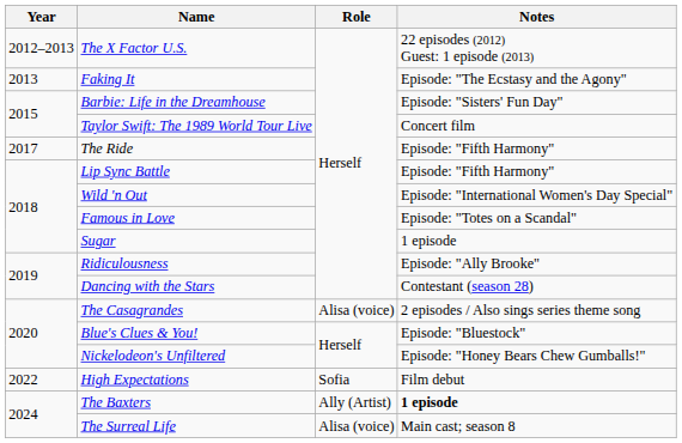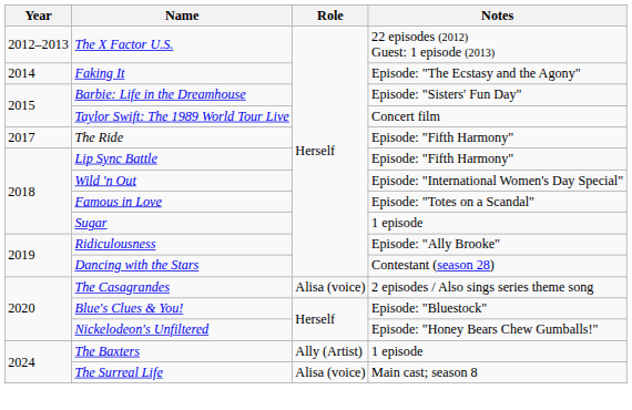 <table class="wikitable">
 <tr>
 <th>Year</th>
 <th>Name</th>
 <th>Role</th>
 <th>Notes</th>
 </tr>
 <tr>
 <td>2012–2013</td>
 <td><em><a href='#'>The X Factor U.S.</a></em></td>
 <td rowspan="11">Herself</td>
 <td>22 episodes <small>(2012)</small><br>Guest: 1 episode <small>(2013)</small></td>
 </tr>
 <tr>
-<td>2013</td>
+<td>2014</td>
 <td><em><a href='#'>Faking It</a></em></td>
 <td>Episode: "The Ecstasy and the Agony"</td>
 </tr>
 <tr>
 <td rowspan="2">2015</td>
 <td><em><a href='#'>Barbie: Life in the Dreamhouse</a></em></td>
 <td>Episode: "Sisters' Fun Day"</td>
 </tr>
 <tr>
 <td><em><a href='#'>Taylor Swift: The 1989 World Tour Live</a></em></td>
 <td>Concert film</td>
 </tr>
 <tr>
 <td>2017</td>
 <td><em>The Ride</em></td>
 <td>Episode: "Fifth Harmony"</td>
 </tr>
 <tr>
 <td rowspan="4">2018</td>
 <td><em><a href='#'>Lip Sync Battle</a></em></td>
 <td>Episode: "Fifth Harmony"</td>
 </tr>
 <tr>
 <td><em><a href='#'>Wild 'n Out</a></em></td>
 <td>Episode: "International Women's Day Special"</td>
 </tr>
 <tr>
 <td><em><a href='#'>Famous in Love</a></em></td>
 <td>Episode: "Totes on a Scandal"</td>
 </tr>
 <tr>
 <td><em><a href='#'>Sugar</a></em></td>
 <td>1 episode</td>
 </tr>
 <tr>
 <td rowspan="2">2019</td>
 <td><em><a href='#'>Ridiculousness</a></em></td>
 <td>Episode: "Ally Brooke"</td>
 </tr>
 <tr>
 <td><em><a href='#'>Dancing with the Stars</a></em></td>
 <td>Contestant (<a href='#'>season 28</a>)</td>
 </tr>
 <tr>
 <td rowspan="3">2020</td>
 <td><em><a href='#'>The Casagrandes</a></em></td>
 <td>Alisa (voice)</td>
 <td>2 episodes / Also sings series theme song</td>
 </tr>
 <tr>
 <td><em><a href='#'>Blue's Clues & You!</a></em></td>
 <td rowspan="2">Herself</td>
 <td>Episode: "Bluestock"</td>
 </tr>
 <tr>
 <td><em><a href='#'>Nickelodeon's Unfiltered</a></em></td>
 <td>Episode: "Honey Bears Chew Gumballs!"</td>
 </tr>
 <tr>
-<td>2022</td>
-<td><em><a href='#'>High Expectations</a></em></td>
-<td>Sofia</td>
-<td>Film debut</td>
-</tr>
-<tr>
 <td rowspan="2">2024</td>
 <td><em><a href='#'>The Baxters</a></em></td>
 <td>Ally (Artist)</td>
-<td><strong>1 episode</strong></td>
+<td>1 episode</td>
 </tr>
 <tr>
 <td><em><a href='#'>The Surreal Life</a></em></td>
 <td>Alisa (voice)</td>
 <td>Main cast; season 8</td>
 </tr>
 </table>
